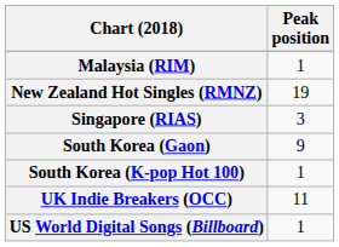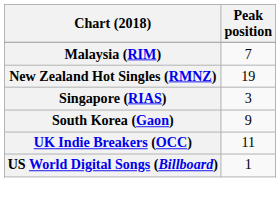 <table class="wikitable plainrowheaders sortable" style="text-align:center">
 <tr>
 <th>Chart (2018)</th>
 <th>Peak<br>position</th>
 </tr>
 <tr>
 </tr>
 <tr>
 <th scope="row">Malaysia (<a href='#'>RIM</a>)</th>
-<td>1</td>
+<td>7</td>
 </tr>
 <tr>
 <th scope="row">New Zealand Hot Singles (<a href='#'>RMNZ</a>)</th>
 <td>19</td>
 </tr>
 <tr>
 <th scope="row">Singapore (<a href='#'>RIAS</a>)</th>
 <td>3</td>
 </tr>
 <tr>
 <th scope="row">South Korea (<a href='#'>Gaon</a>)</th>
 <td>9</td>
 </tr>
 <tr>
-<th scope="row">South Korea (<a href='#'>K-pop Hot 100</a>)</th>
-<td>1</td>
-</tr>
-<tr>
 <th scope="row"><a href='#'>UK Indie Breakers</a> (<a href='#'>OCC</a>)</th>
 <td>11</td>
 </tr>
 <tr>
 <th scope="row">US <a href='#'>World Digital Songs</a> (<em><a href='#'>Billboard</a></em>)</th>
 <td>1</td>
 </tr>
 </table>
